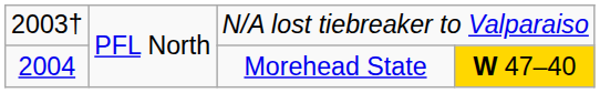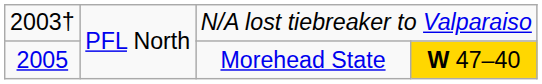 <table class="wikitable" style="text-align:center;">
 <tr>
 <td>2003†</td>
 <td rowspan="2"><a href='#'>PFL</a> North</td>
 <td colspan="2"><em> N/A lost tiebreaker to <a href='#'>Valparaiso</a></em></td>
 </tr>
 <tr>
-<td><a href='#'>2004</a></td>
+<td><a href='#'>2005</a></td>
 <td><a href='#'>Morehead State</a></td>
 <td style="background: gold;"><strong>W</strong> 47–40</td>
 </tr>
 </table>
